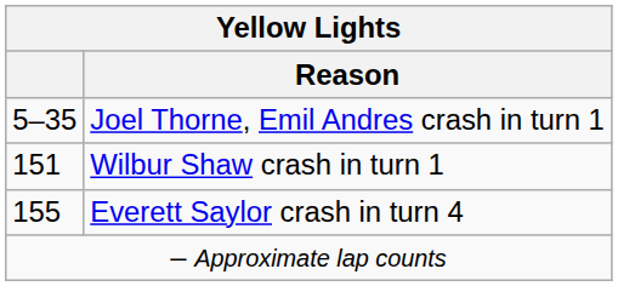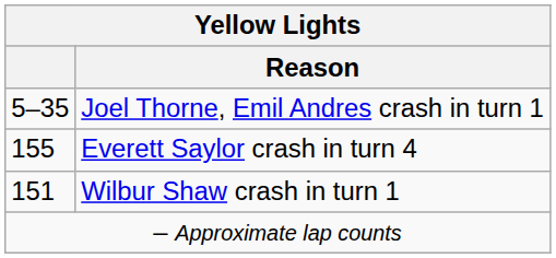 <table class="wikitable">
 <tr>
 <th colspan=2>Yellow Lights</th>
 </tr>
 <tr>
 <th></th>
 <th>Reason</th>
 </tr>
 <tr>
 <td>5–35</td>
 <td><a href='#'>Joel Thorne</a>, <a href='#'>Emil Andres</a> crash in turn 1</td>
 </tr>
 <tr>
+<td>155</td>
+<td><a href='#'>Everett Saylor</a> crash in turn 4</td>
+</tr>
+<tr>
 <td>151</td>
 <td><a href='#'>Wilbur Shaw</a> crash in turn 1</td>
-</tr>
-<tr>
-<td>155</td>
-<td><a href='#'>Everett Saylor</a> crash in turn 4</td>
 </tr>
 <tr>
 <td colspan=2 align=center> – <em><small>Approximate lap counts</small></em></td>
 </tr>
 </table>
